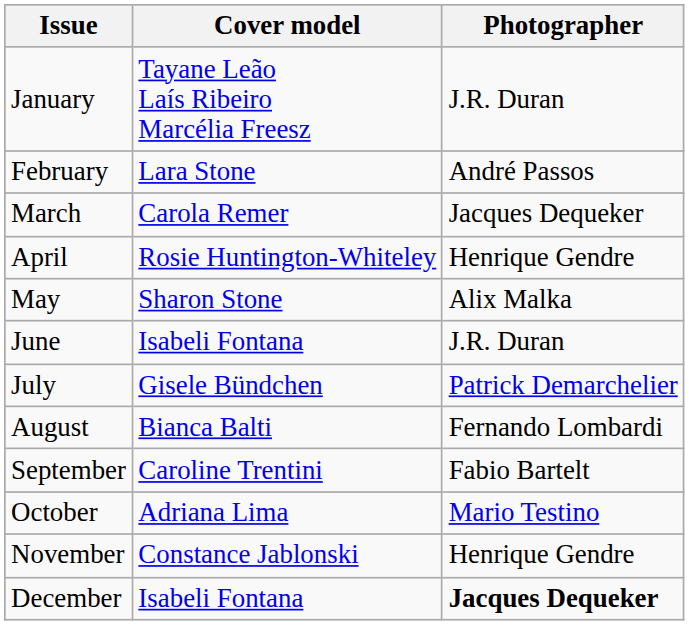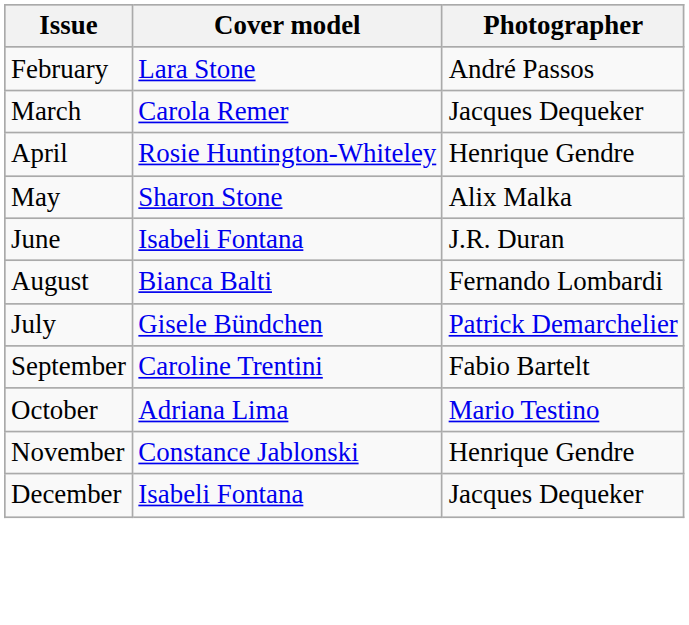 <table class="wikitable">
 <tr>
 <th>Issue</th>
 <th>Cover model</th>
 <th>Photographer</th>
-</tr>
-<tr>
-<td>January</td>
-<td><a href='#'>Tayane Leão</a><br><a href='#'>Laís Ribeiro</a><br><a href='#'>Marcélia Freesz</a></td>
-<td>J.R. Duran</td>
 </tr>
 <tr>
 <td>February</td>
 <td><a href='#'>Lara Stone</a></td>
 <td>André Passos</td>
 </tr>
 <tr>
 <td>March</td>
 <td><a href='#'>Carola Remer</a></td>
 <td>Jacques Dequeker</td>
 </tr>
 <tr>
 <td>April</td>
 <td><a href='#'>Rosie Huntington-Whiteley</a></td>
 <td>Henrique Gendre</td>
 </tr>
 <tr>
 <td>May</td>
 <td><a href='#'>Sharon Stone</a></td>
 <td>Alix Malka</td>
 </tr>
 <tr>
 <td>June</td>
 <td><a href='#'>Isabeli Fontana</a></td>
 <td>J.R. Duran</td>
 </tr>
 <tr>
+<td>August</td>
+<td><a href='#'>Bianca Balti</a></td>
+<td>Fernando Lombardi</td>
+</tr>
+<tr>
 <td>July</td>
 <td><a href='#'>Gisele Bündchen</a></td>
 <td><a href='#'>Patrick Demarchelier</a></td>
-</tr>
-<tr>
-<td>August</td>
-<td><a href='#'>Bianca Balti</a></td>
-<td>Fernando Lombardi</td>
 </tr>
 <tr>
 <td>September</td>
 <td><a href='#'>Caroline Trentini</a></td>
 <td>Fabio Bartelt</td>
 </tr>
 <tr>
 <td>October</td>
 <td><a href='#'>Adriana Lima</a></td>
 <td><a href='#'>Mario Testino</a></td>
 </tr>
 <tr>
 <td>November</td>
 <td><a href='#'>Constance Jablonski</a></td>
 <td>Henrique Gendre</td>
 </tr>
 <tr>
 <td>December</td>
 <td><a href='#'>Isabeli Fontana</a></td>
-<td><strong>Jacques Dequeker</strong></td>
+<td>Jacques Dequeker</td>
 </tr>
 </table>
